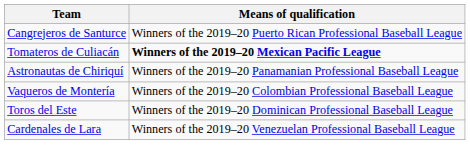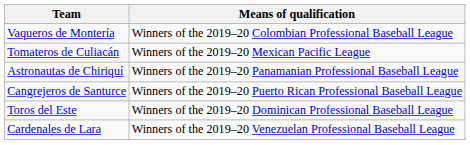 <table class="wikitable">
 <tr>
 <th>Team</th>
 <th>Means of qualification</th>
 </tr>
 <tr>
-<td> <a href='#'>Cangrejeros de Santurce</a></td>
-<td>Winners of the 2019–20 <a href='#'>Puerto Rican Professional Baseball League</a></td>
+<td> <a href='#'>Vaqueros de Montería</a></td>
+<td>Winners of the 2019–20 <a href='#'>Colombian Professional Baseball League</a></td>
 </tr>
 <tr>
 <td> <a href='#'>Tomateros de Culiacán</a></td>
-<td><strong>Winners of the 2019–20 <a href='#'>Mexican Pacific League</a></strong></td>
+<td>Winners of the 2019–20 <a href='#'>Mexican Pacific League</a></td>
 </tr>
 <tr>
 <td> <a href='#'>Astronautas de Chiriquí</a></td>
 <td>Winners of the 2019–20 <a href='#'>Panamanian Professional Baseball League</a></td>
 </tr>
 <tr>
-<td> <a href='#'>Vaqueros de Montería</a></td>
-<td>Winners of the 2019–20 <a href='#'>Colombian Professional Baseball League</a></td>
+<td> <a href='#'>Cangrejeros de Santurce</a></td>
+<td>Winners of the 2019–20 <a href='#'>Puerto Rican Professional Baseball League</a></td>
 </tr>
 <tr>
 <td> <a href='#'>Toros del Este</a></td>
 <td>Winners of the 2019–20 <a href='#'>Dominican Professional Baseball League</a></td>
 </tr>
 <tr>
 <td> <a href='#'>Cardenales de Lara</a></td>
 <td>Winners of the 2019–20 <a href='#'>Venezuelan Professional Baseball League</a></td>
 </tr>
 </table>
